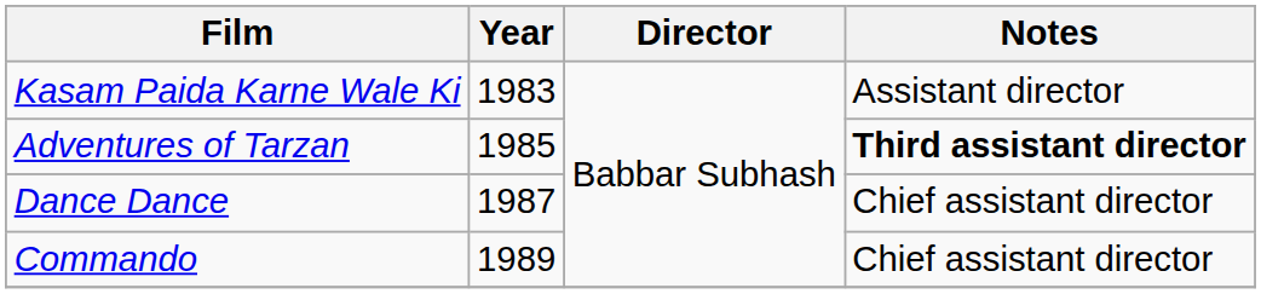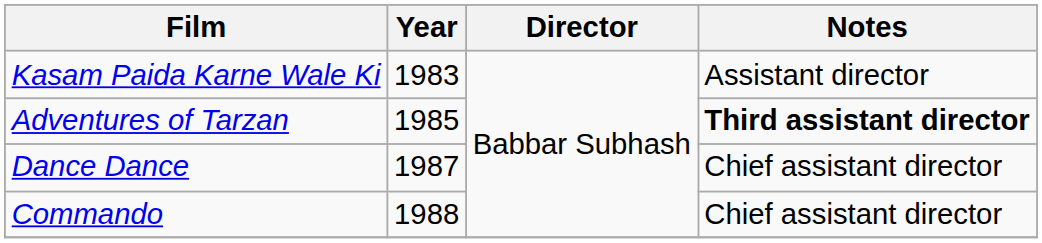 <table class="wikitable">
 <tr>
 <th>Film</th>
 <th>Year</th>
 <th>Director</th>
 <th>Notes</th>
 </tr>
 <tr>
 <td><em><a href='#'>Kasam Paida Karne Wale Ki</a></em></td>
 <td>1983</td>
 <td rowspan="4">Babbar Subhash</td>
 <td>Assistant director</td>
 </tr>
 <tr>
 <td><em><a href='#'>Adventures of Tarzan</a></em></td>
 <td>1985</td>
 <td><strong>Third assistant director</strong></td>
 </tr>
 <tr>
 <td><a href='#'><em>Dance Dance</em></a></td>
 <td>1987</td>
 <td>Chief assistant director</td>
 </tr>
 <tr>
 <td><a href='#'><em>Commando</em></a></td>
-<td>1989</td>
+<td>1988</td>
 <td>Chief assistant director</td>
 </tr>
 <tr>
 </tr>
 </table>
